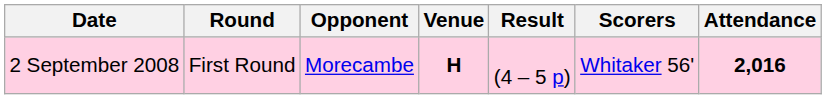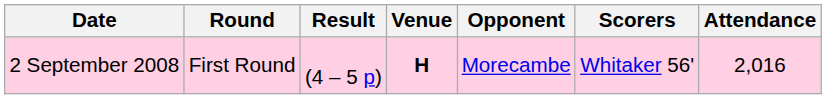 <table class="wikitable sortable" style="text-align:center">
 <tr>
 <th>Date</th>
 <th>Round</th>
+<th>Result</th>
+<th>Venue</th>
 <th>Opponent</th>
-<th>Venue</th>
-<th>Result</th>
 <th class="unsortable">Scorers</th>
 <th>Attendance</th>
 </tr>
 <tr bgcolor="#ffd0e3">
 <td>2 September 2008</td>
 <td>First Round</td>
+<td><br>(4 – 5 <a href='#'>p</a>)</td>
+<td><strong>H</strong></td>
 <td><a href='#'>Morecambe</a></td>
-<td><strong>H</strong></td>
-<td><br>(4 – 5 <a href='#'>p</a>)</td>
 <td><a href='#'>Whitaker</a> 56'</td>
-<td><strong>2,016</strong></td>
+<td>2,016</td>
 </tr>
 </table>
